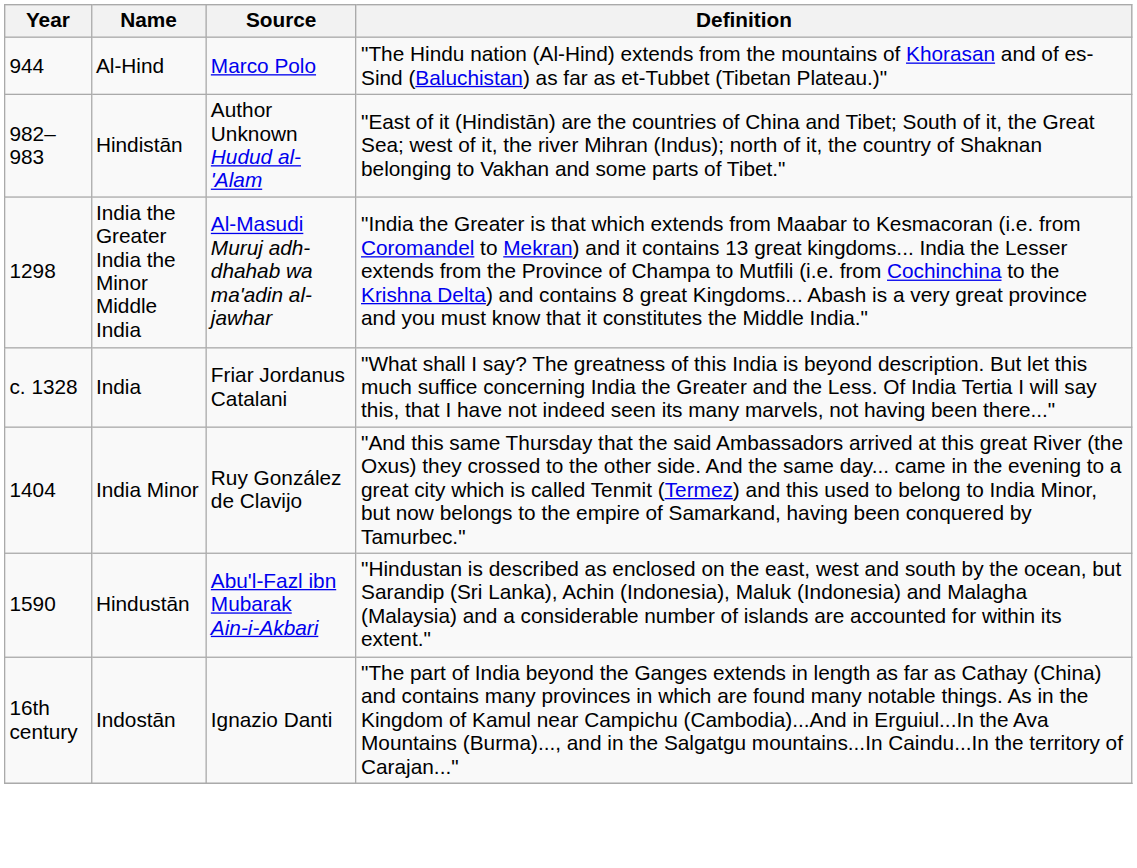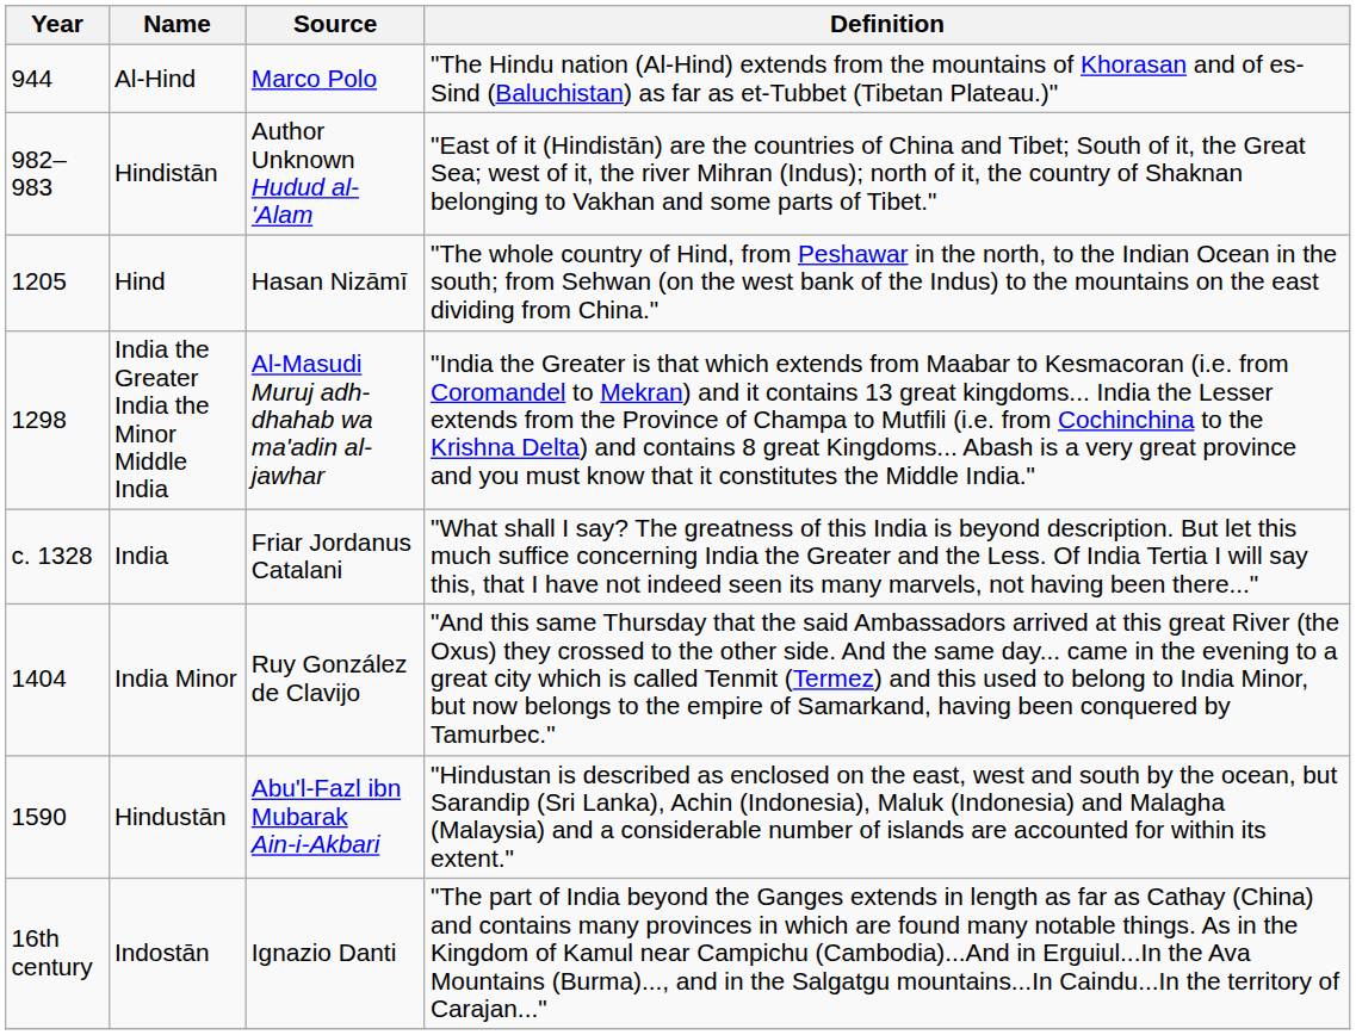 <table class="wikitable">
 <tr style="background:#ccc;">
 <th>Year</th>
 <th>Name</th>
 <th>Source</th>
 <th>Definition</th>
 </tr>
 <tr>
 <td>944</td>
 <td>Al-Hind</td>
 <td><a href='#'>Marco Polo</a></td>
 <td>"The Hindu nation (Al-Hind) extends from the mountains of <a href='#'>Khorasan</a> and of es-Sind (<a href='#'>Baluchistan</a>) as far as et-Tubbet (Tibetan Plateau.)"</td>
 </tr>
 <tr>
 <td>982–983</td>
 <td>Hindistān</td>
 <td>Author Unknown<br><em><a href='#'>Hudud al-'Alam</a></em></td>
 <td>"East of it (Hindistān) are the countries of China and Tibet; South of it, the Great Sea; west of it, the river Mihran (Indus); north of it, the country of Shaknan belonging to Vakhan and some parts of Tibet."</td>
+</tr>
+<tr>
+<td>1205</td>
+<td>Hind</td>
+<td>Hasan Nizāmī</td>
+<td>"The whole country of Hind, from <a href='#'>Peshawar</a> in the north, to the Indian Ocean in the south; from Sehwan (on the west bank of the Indus) to the mountains on the east dividing from China."</td>
 </tr>
 <tr>
 <td>1298</td>
 <td>India the Greater <br> India the Minor <br> Middle India</td>
 <td><a href='#'>Al-Masudi</a><br><em>Muruj adh-dhahab wa ma'adin al-jawhar</em></td>
 <td>"India the Greater is that which extends from Maabar to Kesmacoran (i.e. from <a href='#'>Coromandel</a> to <a href='#'>Mekran</a>) and it contains 13 great kingdoms... India the Lesser extends from the Province of Champa to Mutfili (i.e. from <a href='#'>Cochinchina</a> to the <a href='#'>Krishna Delta</a>) and contains 8 great Kingdoms... Abash is a very great province and you must know that it constitutes the Middle India."</td>
 </tr>
 <tr>
 <td>c. 1328</td>
 <td>India</td>
 <td>Friar Jordanus Catalani</td>
 <td>"What shall I say? The greatness of this India is beyond description. But let this much suffice concerning India the Greater and the Less. Of India Tertia I will say this, that I have not indeed seen its many marvels, not having been there..."</td>
 </tr>
 <tr>
 <td>1404</td>
 <td>India Minor</td>
 <td>Ruy González de Clavijo</td>
 <td>"And this same Thursday that the said Ambassadors arrived at this great River (the Oxus) they crossed to the other side. And the same day... came in the evening to a great city which is called Tenmit (<a href='#'>Termez</a>) and this used to belong to India Minor, but now belongs to the empire of Samarkand, having been conquered by Tamurbec."</td>
 </tr>
 <tr>
 <td>1590</td>
 <td>Hindustān</td>
 <td><a href='#'>Abu'l-Fazl ibn Mubarak</a><br><em><a href='#'>Ain-i-Akbari</a></em></td>
 <td>"Hindustan is described as enclosed on the east, west and south by the ocean, but Sarandip (Sri Lanka), Achin (Indonesia), Maluk (Indonesia) and Malagha (Malaysia) and a considerable number of islands are accounted for within its extent."</td>
 </tr>
 <tr>
 <td>16th century</td>
 <td>Indostān</td>
 <td>Ignazio Danti</td>
 <td>"The part of India beyond the Ganges extends in length as far as Cathay (China) and contains many provinces in which are found many notable things. As in the Kingdom of Kamul near Campichu (Cambodia)...And in Erguiul...In the Ava Mountains (Burma)..., and in the Salgatgu mountains...In Caindu...In the territory of Carajan..."</td>
 </tr>
 <tr>
 </tr>
 </table>
